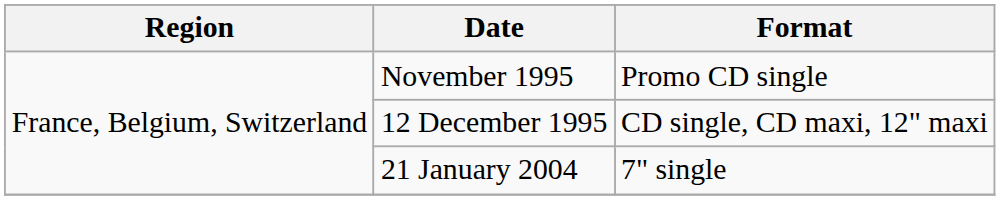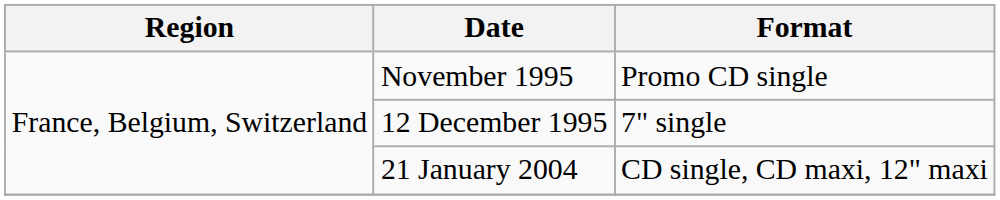 <table class="wikitable">
 <tr>
 <th>Region</th>
 <th>Date</th>
 <th>Format</th>
 </tr>
 <tr>
 <td rowspan="3">France, Belgium, Switzerland</td>
 <td>November 1995</td>
 <td>Promo CD single</td>
 </tr>
 <tr>
 <td>12 December 1995</td>
-<td>CD single, CD maxi, 12" maxi</td>
+<td>7" single</td>
 </tr>
 <tr>
 <td>21 January 2004</td>
-<td>7" single</td>
+<td>CD single, CD maxi, 12" maxi</td>
 </tr>
 <tr>
 </tr>
 </table>
